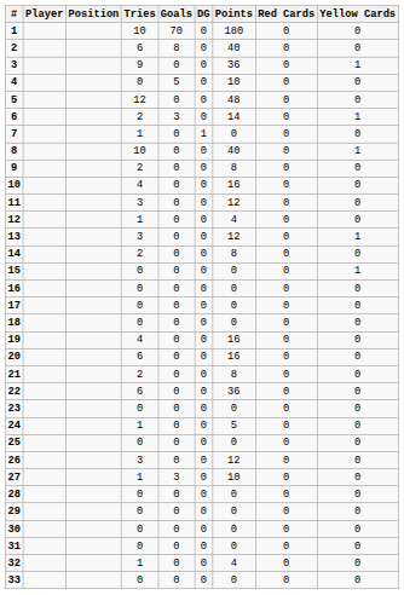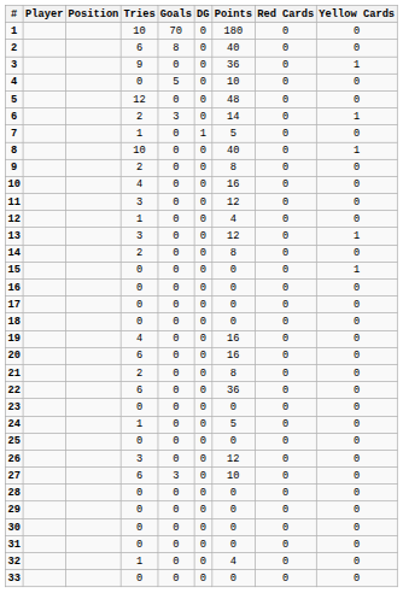 <table class="wikitable sortable" style="text-align:center;">
 <tr>
 <th>#</th>
 <th>Player</th>
 <th>Position</th>
 <th>Tries</th>
 <th>Goals</th>
 <th>DG</th>
 <th>Points</th>
 <th> Red Cards</th>
 <th> Yellow Cards</th>
 </tr>
 <tr>
 <td><strong>1</strong></td>
 <td style="text-align:left;"></td>
 <td></td>
 <td>10</td>
 <td>70</td>
 <td>0</td>
 <td>180</td>
 <td>0</td>
 <td>0</td>
 </tr>
 <tr>
 <td><strong>2</strong></td>
 <td style="text-align:left;"></td>
 <td></td>
 <td>6</td>
 <td>8</td>
 <td>0</td>
 <td>40</td>
 <td>0</td>
 <td>0</td>
 </tr>
 <tr>
 <td><strong>3</strong></td>
 <td style="text-align:left;"></td>
 <td></td>
 <td>9</td>
 <td>0</td>
 <td>0</td>
 <td>36</td>
 <td>0</td>
 <td>1</td>
 </tr>
 <tr>
 <td><strong>4</strong></td>
 <td style="text-align:left;"></td>
 <td></td>
 <td>0</td>
 <td>5</td>
 <td>0</td>
 <td>10</td>
 <td>0</td>
 <td>0</td>
 </tr>
 <tr>
 <td><strong>5</strong></td>
 <td style="text-align:left;"></td>
 <td></td>
 <td>12</td>
 <td>0</td>
 <td>0</td>
 <td>48</td>
 <td>0</td>
 <td>0</td>
 </tr>
 <tr>
 <td><strong>6</strong></td>
 <td style="text-align:left;"></td>
 <td></td>
 <td>2</td>
 <td>3</td>
 <td>0</td>
 <td>14</td>
 <td>0</td>
 <td>1</td>
 </tr>
 <tr>
 <td><strong>7</strong></td>
 <td style="text-align:left;"></td>
 <td></td>
 <td>1</td>
 <td>0</td>
 <td>1</td>
-<td>0</td>
+<td>5</td>
 <td>0</td>
 <td>0</td>
 </tr>
 <tr>
 <td><strong>8</strong></td>
 <td style="text-align:left;"></td>
 <td></td>
 <td>10</td>
 <td>0</td>
 <td>0</td>
 <td>40</td>
 <td>0</td>
 <td>1</td>
 </tr>
 <tr>
 <td><strong>9</strong></td>
 <td style="text-align:left;"></td>
 <td></td>
 <td>2</td>
 <td>0</td>
 <td>0</td>
 <td>8</td>
 <td>0</td>
 <td>0</td>
 </tr>
 <tr>
 <td><strong>10</strong></td>
 <td style="text-align:left;"></td>
 <td></td>
 <td>4</td>
 <td>0</td>
 <td>0</td>
 <td>16</td>
 <td>0</td>
 <td>0</td>
 </tr>
 <tr>
 <td><strong>11</strong></td>
 <td style="text-align:left;"></td>
 <td></td>
 <td>3</td>
 <td>0</td>
 <td>0</td>
 <td>12</td>
 <td>0</td>
 <td>0</td>
 </tr>
 <tr>
 <td><strong>12</strong></td>
 <td style="text-align:left;"></td>
 <td></td>
 <td>1</td>
 <td>0</td>
 <td>0</td>
 <td>4</td>
 <td>0</td>
 <td>0</td>
 </tr>
 <tr>
 <td><strong>13</strong></td>
 <td style="text-align:left;"></td>
 <td></td>
 <td>3</td>
 <td>0</td>
 <td>0</td>
 <td>12</td>
 <td>0</td>
 <td>1</td>
 </tr>
 <tr>
 <td><strong>14</strong></td>
 <td style="text-align:left;"></td>
 <td></td>
 <td>2</td>
 <td>0</td>
 <td>0</td>
 <td>8</td>
 <td>0</td>
 <td>0</td>
 </tr>
 <tr>
 <td><strong>15</strong></td>
 <td style="text-align:left;"></td>
 <td></td>
 <td>0</td>
 <td>0</td>
 <td>0</td>
 <td>0</td>
 <td>0</td>
 <td>1</td>
 </tr>
 <tr>
 <td><strong>16</strong></td>
 <td style="text-align:left;"></td>
 <td></td>
 <td>0</td>
 <td>0</td>
 <td>0</td>
 <td>0</td>
 <td>0</td>
 <td>0</td>
 </tr>
 <tr>
 <td><strong>17</strong></td>
 <td style="text-align:left;"></td>
 <td></td>
 <td>0</td>
 <td>0</td>
 <td>0</td>
 <td>0</td>
 <td>0</td>
 <td>0</td>
 </tr>
 <tr>
 <td><strong>18</strong></td>
 <td style="text-align:left;"></td>
 <td></td>
 <td>0</td>
 <td>0</td>
 <td>0</td>
 <td>0</td>
 <td>0</td>
 <td>0</td>
 </tr>
 <tr>
 <td><strong>19</strong></td>
 <td style="text-align:left;"></td>
 <td></td>
 <td>4</td>
 <td>0</td>
 <td>0</td>
 <td>16</td>
 <td>0</td>
 <td>0</td>
 </tr>
 <tr>
 <td><strong>20</strong></td>
 <td style="text-align:left;"></td>
 <td></td>
 <td>6</td>
 <td>0</td>
 <td>0</td>
 <td>16</td>
 <td>0</td>
 <td>0</td>
 </tr>
 <tr>
 <td><strong>21</strong></td>
 <td style="text-align:left;"></td>
 <td></td>
 <td>2</td>
 <td>0</td>
 <td>0</td>
 <td>8</td>
 <td>0</td>
 <td>0</td>
 </tr>
 <tr>
 <td><strong>22</strong></td>
 <td style="text-align:left;"></td>
 <td></td>
 <td>6</td>
 <td>0</td>
 <td>0</td>
 <td>36</td>
 <td>0</td>
 <td>0</td>
 </tr>
 <tr>
 <td><strong>23</strong></td>
 <td style="text-align:left;"></td>
 <td></td>
 <td>0</td>
 <td>0</td>
 <td>0</td>
 <td>0</td>
 <td>0</td>
 <td>0</td>
 </tr>
 <tr>
 <td><strong>24</strong></td>
 <td style="text-align:left;"></td>
 <td></td>
 <td>1</td>
 <td>0</td>
 <td>0</td>
 <td>5</td>
 <td>0</td>
 <td>0</td>
 </tr>
 <tr>
 <td><strong>25</strong></td>
 <td style="text-align:left;"></td>
 <td></td>
 <td>0</td>
 <td>0</td>
 <td>0</td>
 <td>0</td>
 <td>0</td>
 <td>0</td>
 </tr>
 <tr>
 <td><strong>26</strong></td>
 <td style="text-align:left;"></td>
 <td></td>
 <td>3</td>
 <td>0</td>
 <td>0</td>
 <td>12</td>
 <td>0</td>
 <td>0</td>
 </tr>
 <tr>
 <td><strong>27</strong></td>
 <td style="text-align:left;"></td>
 <td></td>
-<td>1</td>
+<td>6</td>
 <td>3</td>
 <td>0</td>
 <td>10</td>
 <td>0</td>
 <td>0</td>
 </tr>
 <tr>
 <td><strong>28</strong></td>
 <td style="text-align:left;"></td>
 <td></td>
 <td>0</td>
 <td>0</td>
 <td>0</td>
 <td>0</td>
 <td>0</td>
 <td>0</td>
 </tr>
 <tr>
 <td><strong>29</strong></td>
 <td style="text-align:left;"></td>
 <td></td>
 <td>0</td>
 <td>0</td>
 <td>0</td>
 <td>0</td>
 <td>0</td>
 <td>0</td>
 </tr>
 <tr>
 <td><strong>30</strong></td>
 <td style="text-align:left;"></td>
 <td></td>
 <td>0</td>
 <td>0</td>
 <td>0</td>
 <td>0</td>
 <td>0</td>
 <td>0</td>
 </tr>
 <tr>
 <td><strong>31</strong></td>
 <td style="text-align:left;"></td>
 <td></td>
 <td>0</td>
 <td>0</td>
 <td>0</td>
 <td>0</td>
 <td>0</td>
 <td>0</td>
 </tr>
 <tr>
 <td><strong>32</strong></td>
 <td style="text-align:left;"></td>
 <td></td>
 <td>1</td>
 <td>0</td>
 <td>0</td>
 <td>4</td>
 <td>0</td>
 <td>0</td>
 </tr>
 <tr>
 <td><strong>33</strong></td>
 <td style="text-align:left;"></td>
 <td></td>
 <td>0</td>
 <td>0</td>
 <td>0</td>
 <td>0</td>
 <td>0</td>
 <td>0</td>
 </tr>
 </table>
